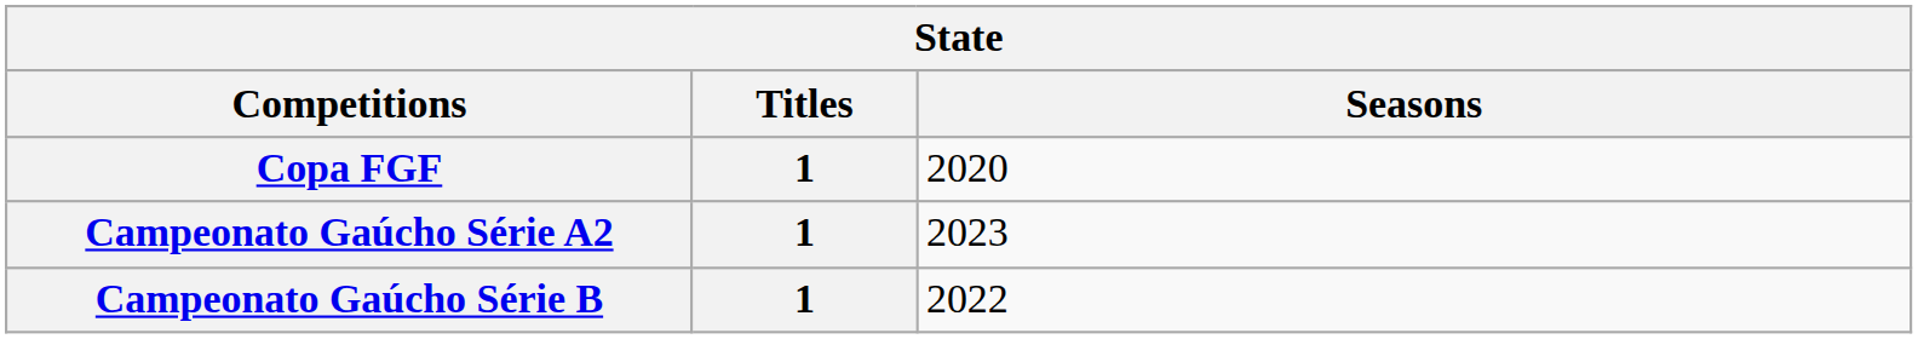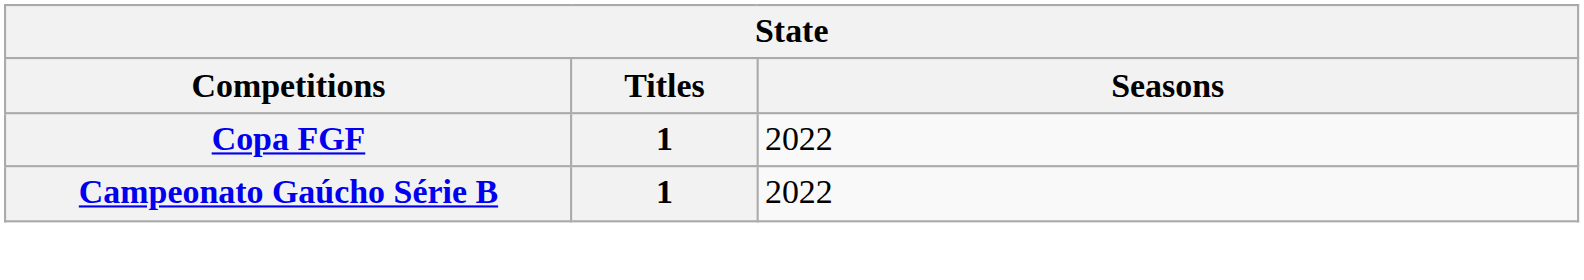 <table class="wikitable">
 <tr>
 <th colspan="3">State</th>
 </tr>
 <tr>
 <th style="width:260px">Competitions</th>
 <th style="width:80px">Titles</th>
 <th style="width:380px">Seasons</th>
 </tr>
 <tr>
 <th style="text-align:center"><a href='#'>Copa FGF</a></th>
 <th style="text-align:center"><strong>1</strong></th>
-<td align="left">2020</td>
-</tr>
-<tr>
-<th style="text-align:center"><a href='#'>Campeonato Gaúcho Série A2</a></th>
-<th style="text-align:center"><strong>1</strong></th>
-<td align="left">2023</td>
+<td align="left">2022</td>
 </tr>
 <tr>
 <th style="text-align:center"><a href='#'>Campeonato Gaúcho Série B</a></th>
 <th style="text-align:center"><strong>1</strong></th>
 <td align="left">2022</td>
 </tr>
 </table>
